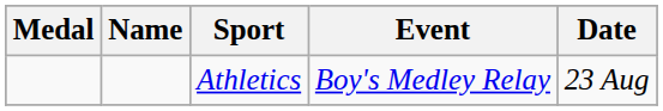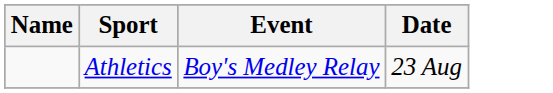 <table class="wikitable sortable" style="font-size:90%">
 <tr>
-<th>Medal</th>
 <th>Name</th>
 <th>Sport</th>
 <th>Event</th>
 <th>Date</th>
 </tr>
 <tr>
 <td><em></em></td>
-<td><em></em></td>
 <td><em><a href='#'>Athletics</a></em></td>
 <td><em><a href='#'>Boy's Medley Relay</a></em></td>
 <td><em>23 Aug</em></td>
 </tr>
 </table>
